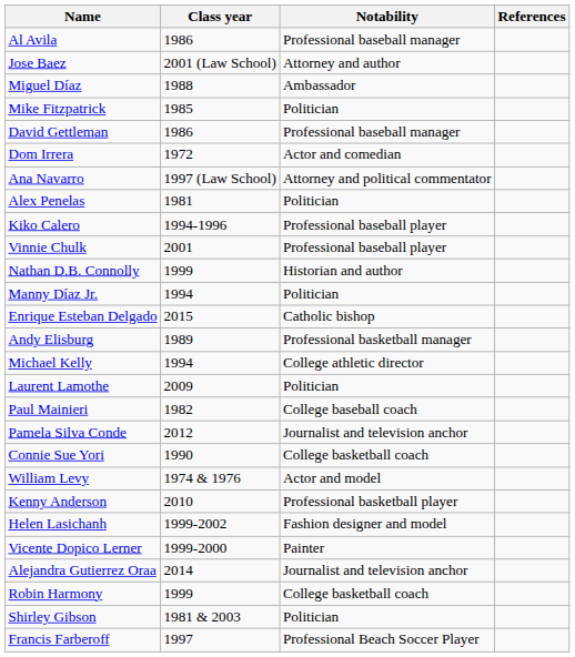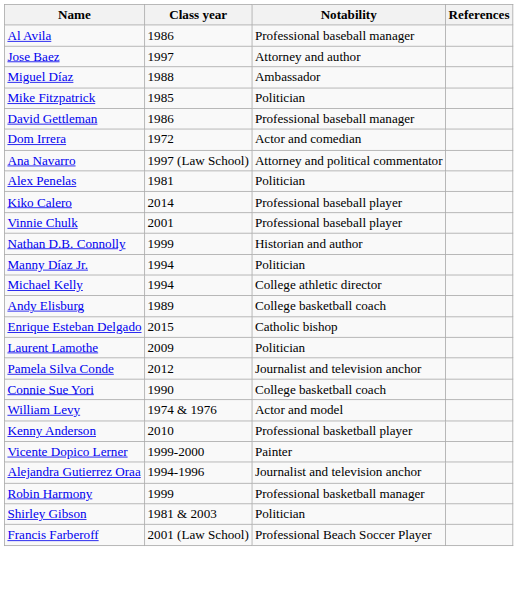 <table class="wikitable sortable">
 <tr>
 <th>Name</th>
 <th>Class year</th>
 <th>Notability</th>
 <th>References</th>
 </tr>
 <tr>
 <td><a href='#'>Al Avila</a></td>
 <td>1986</td>
 <td>Professional baseball manager</td>
 <td></td>
 </tr>
 <tr>
 <td><a href='#'>Jose Baez</a></td>
-<td>2001 (Law School)</td>
+<td>1997</td>
 <td>Attorney and author</td>
 <td></td>
 </tr>
 <tr>
 <td><a href='#'>Miguel Díaz</a></td>
 <td>1988</td>
 <td>Ambassador</td>
 <td></td>
 </tr>
 <tr>
 <td><a href='#'>Mike Fitzpatrick</a></td>
 <td>1985</td>
 <td>Politician</td>
 <td></td>
 </tr>
 <tr>
 <td><a href='#'>David Gettleman</a></td>
 <td>1986</td>
 <td>Professional baseball manager</td>
 <td></td>
 </tr>
 <tr>
 <td><a href='#'>Dom Irrera</a></td>
 <td>1972</td>
 <td>Actor and comedian</td>
 <td></td>
 </tr>
 <tr>
 <td><a href='#'>Ana Navarro</a></td>
 <td>1997 (Law School)</td>
 <td>Attorney and political commentator</td>
 <td></td>
 </tr>
 <tr>
 <td><a href='#'>Alex Penelas</a></td>
 <td>1981</td>
 <td>Politician</td>
 <td></td>
 </tr>
 <tr>
 <td><a href='#'>Kiko Calero</a></td>
-<td>1994-1996</td>
+<td>2014</td>
 <td>Professional baseball player</td>
 <td></td>
 </tr>
 <tr>
 <td><a href='#'>Vinnie Chulk</a></td>
 <td>2001</td>
 <td>Professional baseball player</td>
 <td></td>
 </tr>
 <tr>
 <td><a href='#'>Nathan D.B. Connolly</a></td>
 <td>1999</td>
 <td>Historian and author</td>
 <td></td>
 </tr>
 <tr>
 <td><a href='#'>Manny Díaz Jr.</a></td>
 <td>1994</td>
 <td>Politician</td>
 <td></td>
 </tr>
 <tr>
+<td><a href='#'>Michael Kelly</a></td>
+<td>1994</td>
+<td>College athletic director</td>
+<td></td>
+</tr>
+<tr>
+<td><a href='#'>Andy Elisburg</a></td>
+<td>1989</td>
+<td>College basketball coach</td>
+<td></td>
+</tr>
+<tr>
 <td><a href='#'>Enrique Esteban Delgado</a></td>
 <td>2015</td>
 <td>Catholic bishop</td>
 <td></td>
 </tr>
 <tr>
-<td><a href='#'>Andy Elisburg</a></td>
-<td>1989</td>
-<td>Professional basketball manager</td>
-<td></td>
-</tr>
-<tr>
-<td><a href='#'>Michael Kelly</a></td>
-<td>1994</td>
-<td>College athletic director</td>
-<td></td>
-</tr>
-<tr>
 <td><a href='#'>Laurent Lamothe</a></td>
 <td>2009</td>
 <td>Politician</td>
-<td></td>
-</tr>
-<tr>
-<td><a href='#'>Paul Mainieri</a></td>
-<td>1982</td>
-<td>College baseball coach</td>
 <td></td>
 </tr>
 <tr>
 <td><a href='#'>Pamela Silva Conde</a></td>
 <td>2012</td>
 <td>Journalist and television anchor</td>
 <td></td>
 </tr>
 <tr>
 <td><a href='#'>Connie Sue Yori</a></td>
 <td>1990</td>
 <td>College basketball coach</td>
 <td></td>
 </tr>
 <tr>
 <td><a href='#'>William Levy</a></td>
 <td>1974 &  1976</td>
 <td>Actor and model</td>
 <td></td>
 </tr>
 <tr>
 <td><a href='#'>Kenny Anderson</a></td>
 <td>2010</td>
 <td>Professional basketball player</td>
 <td></td>
 </tr>
 <tr>
-<td><a href='#'>Helen Lasichanh</a></td>
-<td>1999-2002</td>
-<td>Fashion designer and model</td>
-<td></td>
-</tr>
-<tr>
 <td><a href='#'>Vicente Dopico Lerner</a></td>
 <td>1999-2000</td>
 <td>Painter</td>
 <td></td>
 </tr>
 <tr>
 <td><a href='#'>Alejandra Gutierrez Oraa</a></td>
-<td>2014</td>
+<td>1994-1996</td>
 <td>Journalist and television anchor</td>
 <td></td>
 </tr>
 <tr>
 <td><a href='#'>Robin Harmony</a></td>
 <td>1999</td>
-<td>College basketball coach</td>
+<td>Professional basketball manager</td>
 <td></td>
 </tr>
 <tr>
 <td><a href='#'>Shirley Gibson</a></td>
 <td>1981 & 2003</td>
 <td>Politician</td>
 <td></td>
 </tr>
 <tr>
 <td><a href='#'>Francis Farberoff</a></td>
-<td>1997</td>
+<td>2001 (Law School)</td>
 <td>Professional Beach Soccer Player</td>
 <td></td>
 </tr>
 </table>
